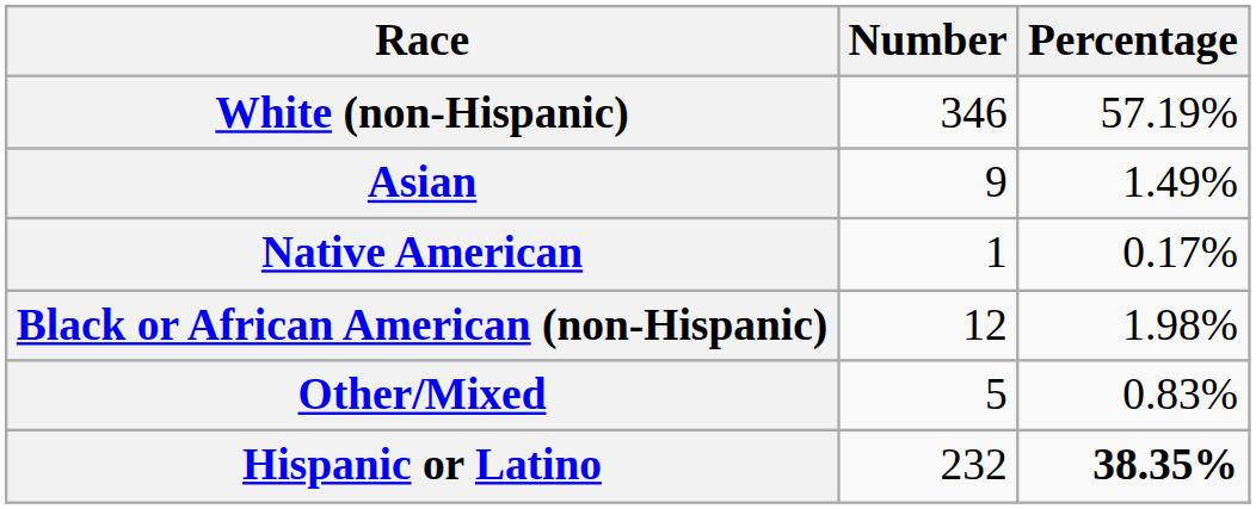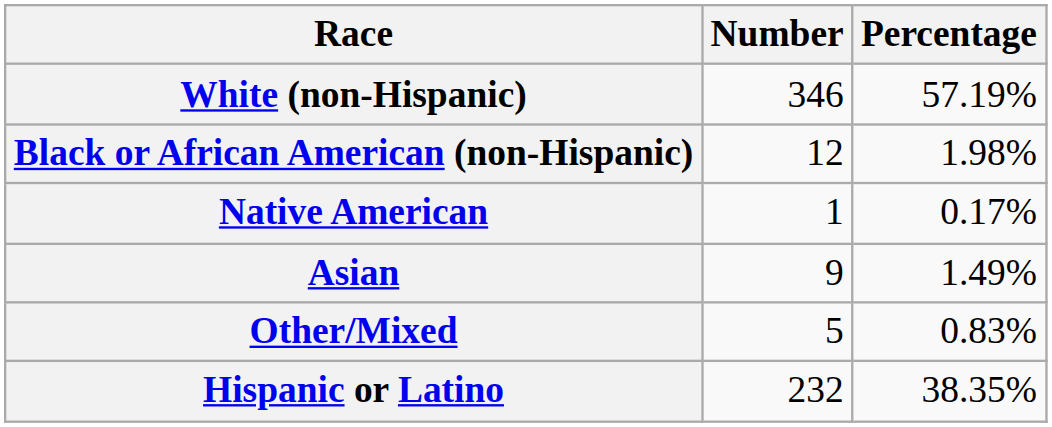 <table class="wikitable" style="text-align:right">
 <tr>
 <th scope="col">Race</th>
 <th scope="col">Number</th>
 <th scope="col">Percentage</th>
 </tr>
 <tr>
 <th scope="row"><a href='#'>White</a> (non-Hispanic)</th>
 <td>346</td>
 <td>57.19%</td>
 </tr>
 <tr>
-<th scope="row"><a href='#'>Asian</a></th>
-<td>9</td>
-<td>1.49%</td>
+<th scope="row"><a href='#'>Black or African American</a> (non-Hispanic)</th>
+<td>12</td>
+<td>1.98%</td>
 </tr>
 <tr>
 <th scope="row"><a href='#'>Native American</a></th>
 <td>1</td>
 <td>0.17%</td>
 </tr>
 <tr>
-<th scope="row"><a href='#'>Black or African American</a> (non-Hispanic)</th>
-<td>12</td>
-<td>1.98%</td>
+<th scope="row"><a href='#'>Asian</a></th>
+<td>9</td>
+<td>1.49%</td>
 </tr>
 <tr>
 <th scope="row"><a href='#'>Other/Mixed</a></th>
 <td>5</td>
 <td>0.83%</td>
 </tr>
 <tr>
 <th scope="row"><a href='#'>Hispanic</a> or <a href='#'>Latino</a></th>
 <td>232</td>
-<td><strong>38.35%</strong></td>
+<td>38.35%</td>
 </tr>
 </table>
